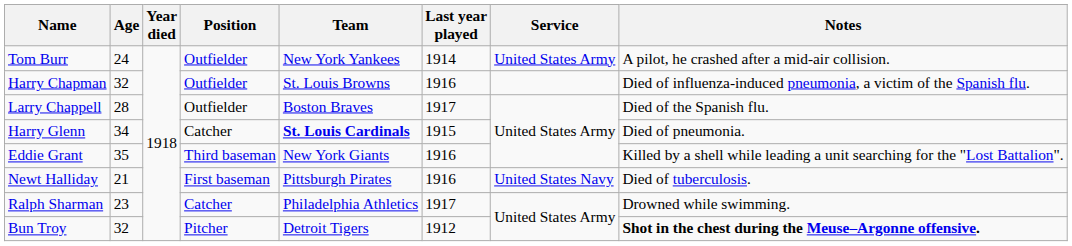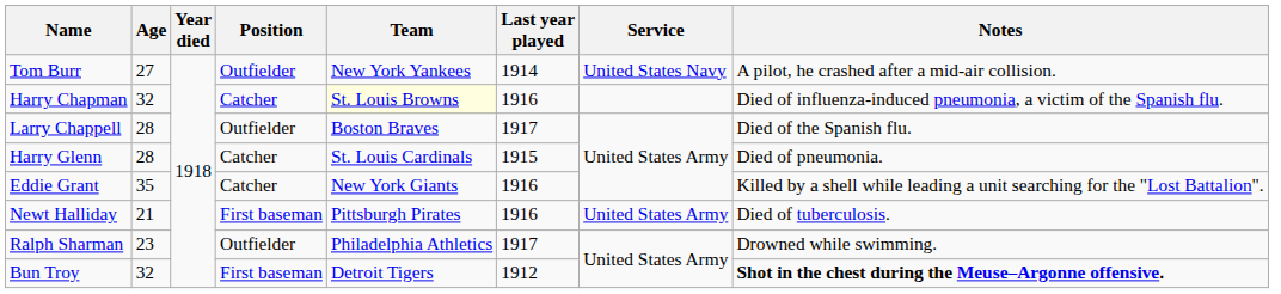 <table class="wikitable sortable">
 <tr>
 <th>Name</th>
 <th>Age</th>
 <th>Year<br>died</th>
 <th>Position</th>
 <th>Team</th>
 <th>Last year<br>played</th>
 <th>Service</th>
 <th>Notes</th>
 </tr>
 <tr>
 <td><a href='#'>Tom Burr</a></td>
-<td>24</td>
+<td>27</td>
 <td rowspan="8">1918</td>
 <td><a href='#'>Outfielder</a></td>
 <td><a href='#'>New York Yankees</a></td>
 <td>1914</td>
-<td><a href='#'>United States Army</a></td>
+<td><a href='#'>United States Navy</a></td>
 <td>A pilot, he crashed after a mid-air collision.</td>
 </tr>
 <tr>
 <td><a href='#'>Harry Chapman</a></td>
 <td>32</td>
-<td><a href='#'>Outfielder</a></td>
-<td><a href='#'>St. Louis Browns</a></td>
+<td><a href='#'>Catcher</a></td>
+<td style="background: lightyellow;"><a href='#'>St. Louis Browns</a></td>
 <td>1916</td>
 <td></td>
 <td>Died of influenza-induced <a href='#'>pneumonia</a>, a victim of the <a href='#'>Spanish flu</a>.</td>
 </tr>
 <tr>
 <td><a href='#'>Larry Chappell</a></td>
 <td>28</td>
 <td>Outfielder</td>
 <td><a href='#'>Boston Braves</a></td>
 <td>1917</td>
 <td rowspan="3">United States Army</td>
 <td>Died of the Spanish flu.</td>
 </tr>
 <tr>
 <td><a href='#'>Harry Glenn</a></td>
-<td>34</td>
+<td>28</td>
 <td>Catcher</td>
-<td><strong><a href='#'>St. Louis Cardinals</a></strong></td>
+<td><a href='#'>St. Louis Cardinals</a></td>
 <td>1915</td>
 <td>Died of pneumonia.</td>
 </tr>
 <tr>
 <td><a href='#'>Eddie Grant</a></td>
 <td>35</td>
-<td><a href='#'>Third baseman</a></td>
+<td>Catcher</td>
 <td><a href='#'>New York Giants</a></td>
 <td>1916</td>
 <td>Killed by a shell while leading a unit searching for the "<a href='#'>Lost Battalion</a>".</td>
 </tr>
 <tr>
 <td><a href='#'>Newt Halliday</a></td>
 <td>21</td>
 <td><a href='#'>First baseman</a></td>
 <td><a href='#'>Pittsburgh Pirates</a></td>
 <td>1916</td>
-<td><a href='#'>United States Navy</a></td>
+<td><a href='#'>United States Army</a></td>
 <td>Died of <a href='#'>tuberculosis</a>.</td>
 </tr>
 <tr>
 <td><a href='#'>Ralph Sharman</a></td>
 <td>23</td>
-<td><a href='#'>Catcher</a></td>
+<td>Outfielder</td>
 <td><a href='#'>Philadelphia Athletics</a></td>
 <td>1917</td>
 <td rowspan="2">United States Army</td>
 <td>Drowned while swimming.</td>
 </tr>
 <tr>
 <td><a href='#'>Bun Troy</a></td>
 <td>32</td>
-<td><a href='#'>Pitcher</a></td>
+<td><a href='#'>First baseman</a></td>
 <td><a href='#'>Detroit Tigers</a></td>
 <td>1912</td>
 <td><strong>Shot in the chest during the <a href='#'>Meuse–Argonne offensive</a>.</strong></td>
 </tr>
 </table>
